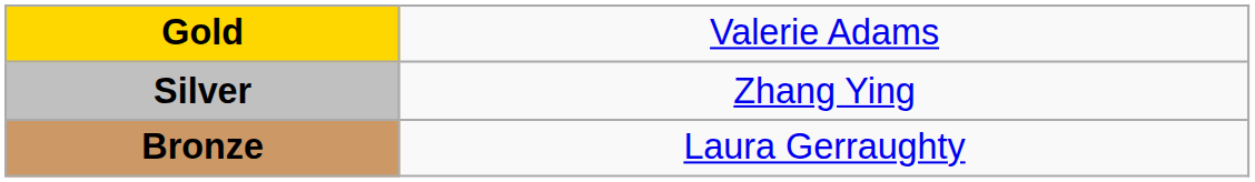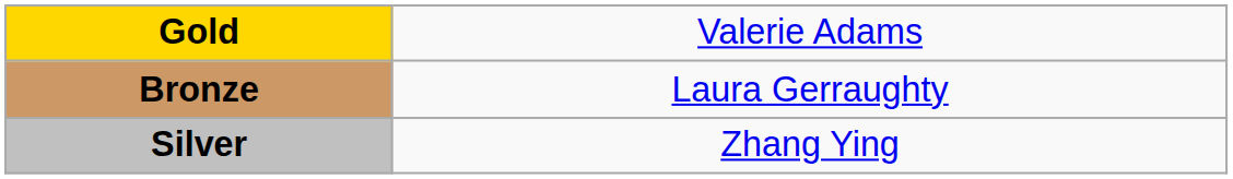 <table class="wikitable" style="text-align:center; " width="35%">
 <tr>
 <td bgcolor="gold"><strong>Gold</strong></td>
 <td><a href='#'>Valerie Adams</a><br>  <small><em></em></small></td>
 </tr>
 <tr>
+<td bgcolor="CC9966"><strong>Bronze</strong></td>
+<td><a href='#'>Laura Gerraughty</a><br>  <small><em></em></small></td>
+</tr>
+<tr>
 <td bgcolor="silver"><strong>Silver</strong></td>
 <td><a href='#'>Zhang Ying</a><br>  <small><em></em></small></td>
 </tr>
-<tr>
-<td bgcolor="CC9966"><strong>Bronze</strong></td>
-<td><a href='#'>Laura Gerraughty</a><br>  <small><em></em></small></td>
-</tr>
 </table>
